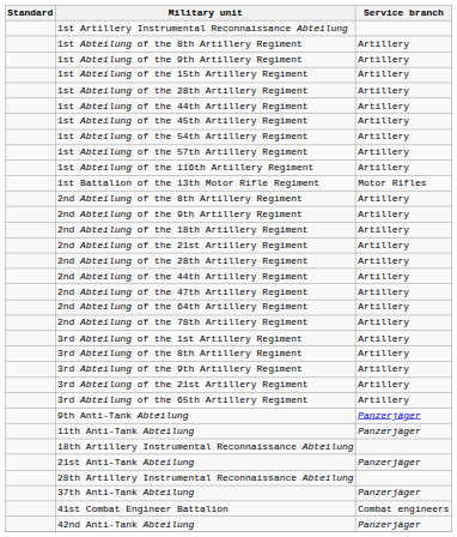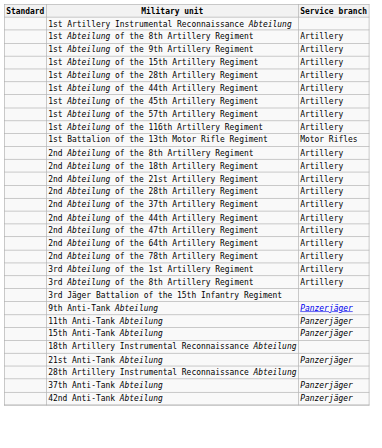 <table class="wikitable sortable">
 <tr>
 <th>Standard</th>
 <th>Military unit</th>
 <th>Service branch</th>
 </tr>
 <tr>
 <td></td>
 <td>1st Artillery Instrumental Reconnaissance <em>Abteilung</em></td>
 <td></td>
 </tr>
 <tr>
 <td></td>
 <td>1st <em>Abteilung</em> of the 8th Artillery Regiment</td>
 <td>Artillery</td>
 </tr>
 <tr>
 <td></td>
 <td>1st <em>Abteilung</em> of the 9th Artillery Regiment</td>
 <td>Artillery</td>
 </tr>
 <tr>
 <td></td>
 <td>1st <em>Abteilung</em> of the 15th Artillery Regiment</td>
 <td>Artillery</td>
 </tr>
 <tr>
 <td></td>
 <td>1st <em>Abteilung</em> of the 28th Artillery Regiment</td>
 <td>Artillery</td>
 </tr>
 <tr>
 <td></td>
 <td>1st <em>Abteilung</em> of the 44th Artillery Regiment</td>
 <td>Artillery</td>
 </tr>
 <tr>
 <td></td>
 <td>1st <em>Abteilung</em> of the 45th Artillery Regiment</td>
 <td>Artillery</td>
 </tr>
 <tr>
 <td></td>
-<td>1st <em>Abteilung</em> of the 54th Artillery Regiment</td>
-<td>Artillery</td>
-</tr>
-<tr>
-<td></td>
 <td>1st <em>Abteilung</em> of the 57th Artillery Regiment</td>
 <td>Artillery</td>
 </tr>
 <tr>
 <td></td>
 <td>1st <em>Abteilung</em> of the 116th Artillery Regiment</td>
 <td>Artillery</td>
 </tr>
 <tr>
 <td></td>
 <td>1st Battalion of the 13th Motor Rifle Regiment</td>
 <td>Motor Rifles</td>
 </tr>
 <tr>
 <td></td>
 <td>2nd <em>Abteilung</em> of the 8th Artillery Regiment</td>
 <td>Artillery</td>
 </tr>
 <tr>
 <td></td>
-<td>2nd <em>Abteilung</em> of the 9th Artillery Regiment</td>
-<td>Artillery</td>
-</tr>
-<tr>
-<td></td>
 <td>2nd <em>Abteilung</em> of the 18th Artillery Regiment</td>
 <td>Artillery</td>
 </tr>
 <tr>
 <td></td>
 <td>2nd <em>Abteilung</em> of the 21st Artillery Regiment</td>
 <td>Artillery</td>
 </tr>
 <tr>
 <td></td>
 <td>2nd <em>Abteilung</em> of the 28th Artillery Regiment</td>
+<td>Artillery</td>
+</tr>
+<tr>
+<td></td>
+<td>2nd <em>Abteilung</em> of the 37th Artillery Regiment</td>
 <td>Artillery</td>
 </tr>
 <tr>
 <td></td>
 <td>2nd <em>Abteilung</em> of the 44th Artillery Regiment</td>
 <td>Artillery</td>
 </tr>
 <tr>
 <td></td>
 <td>2nd <em>Abteilung</em> of the 47th Artillery Regiment</td>
 <td>Artillery</td>
 </tr>
 <tr>
 <td></td>
 <td>2nd <em>Abteilung</em> of the 64th Artillery Regiment</td>
 <td>Artillery</td>
 </tr>
 <tr>
 <td></td>
 <td>2nd <em>Abteilung</em> of the 78th Artillery Regiment</td>
 <td>Artillery</td>
 </tr>
 <tr>
 <td></td>
 <td>3rd <em>Abteilung</em> of the 1st Artillery Regiment</td>
 <td>Artillery</td>
 </tr>
 <tr>
 <td></td>
 <td>3rd <em>Abteilung</em> of the 8th Artillery Regiment</td>
 <td>Artillery</td>
 </tr>
 <tr>
 <td></td>
-<td>3rd <em>Abteilung</em> of the 9th Artillery Regiment</td>
-<td>Artillery</td>
-</tr>
-<tr>
+<td>3rd Jäger Battalion of the 15th Infantry Regiment</td>
 <td></td>
-<td>3rd <em>Abteilung</em> of the 21st Artillery Regiment</td>
-<td>Artillery</td>
-</tr>
-<tr>
-<td></td>
-<td>3rd <em>Abteilung</em> of the 65th Artillery Regiment</td>
-<td>Artillery</td>
 </tr>
 <tr>
 <td></td>
 <td>9th Anti-Tank <em>Abteilung</em></td>
 <td><em><a href='#'>Panzerjäger</a></em></td>
 </tr>
 <tr>
 <td></td>
 <td>11th Anti-Tank <em>Abteilung</em></td>
+<td><em>Panzerjäger</em></td>
+</tr>
+<tr>
+<td></td>
+<td>15th Anti-Tank <em>Abteilung</em></td>
 <td><em>Panzerjäger</em></td>
 </tr>
 <tr>
 <td></td>
 <td>18th Artillery Instrumental Reconnaissance <em>Abteilung</em></td>
 <td></td>
 </tr>
 <tr>
 <td></td>
 <td>21st Anti-Tank <em>Abteilung</em></td>
 <td><em>Panzerjäger</em></td>
 </tr>
 <tr>
 <td></td>
 <td>28th Artillery Instrumental Reconnaissance <em>Abteilung</em></td>
 <td></td>
 </tr>
 <tr>
 <td></td>
 <td>37th Anti-Tank <em>Abteilung</em></td>
 <td><em>Panzerjäger</em></td>
 </tr>
 <tr>
 <td></td>
-<td>41st Combat Engineer Battalion</td>
-<td>Combat engineers</td>
-</tr>
-<tr>
-<td></td>
 <td>42nd Anti-Tank <em>Abteilung</em></td>
 <td><em>Panzerjäger</em></td>
 </tr>
 <tr>
 </tr>
 </table>
